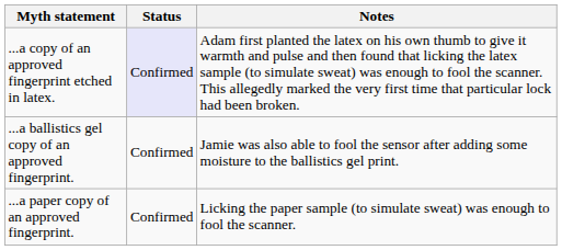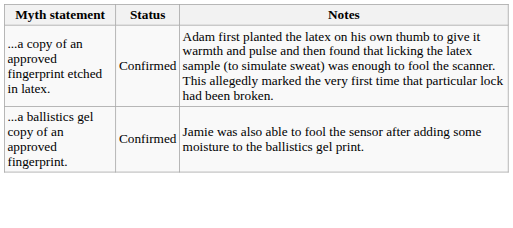 <table class="wikitable plainrowheaders">
 <tr>
 <th>Myth statement</th>
 <th>Status</th>
 <th>Notes</th>
 </tr>
 <tr>
 <td>...a copy of an approved fingerprint etched in latex.</td>
-<td style="background: lavender;"><span>Confirmed</span></td>
+<td><span>Confirmed</span></td>
 <td>Adam first planted the latex on his own thumb to give it warmth and pulse and then found that licking the latex sample (to simulate sweat) was enough to fool the scanner. This allegedly marked the very first time that particular lock had been broken.</td>
 </tr>
 <tr>
 <td>...a ballistics gel copy of an approved fingerprint.</td>
 <td><span>Confirmed</span></td>
 <td>Jamie was also able to fool the sensor after adding some moisture to the ballistics gel print.</td>
 </tr>
-<tr>
-<td>...a paper copy of an approved fingerprint.</td>
-<td><span>Confirmed</span></td>
-<td>Licking the paper sample (to simulate sweat) was enough to fool the scanner.</td>
-</tr>
 </table>
